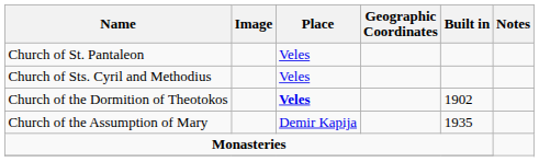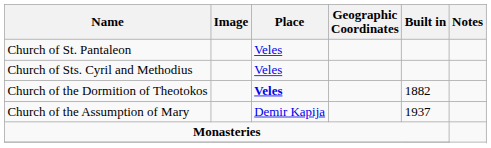 <table class="wikitable">
 <tr>
 <th><strong> Name</strong></th>
 <th><strong> Image</strong></th>
 <th><strong> Place</strong></th>
 <th><strong> Geographic</strong><br><strong>Coordinates</strong></th>
 <th><strong> Built in</strong></th>
 <th><strong> Notes</strong></th>
 </tr>
 <tr>
 <td>Church of St. Pantaleon</td>
 <td></td>
 <td><a href='#'>Veles</a></td>
 <td></td>
 <td></td>
 <td></td>
 </tr>
 <tr>
 <td>Church of Sts. Cyril and Methodius</td>
 <td></td>
 <td><a href='#'>Veles</a></td>
 <td></td>
 <td></td>
 <td></td>
 </tr>
 <tr>
 <td>Church of the Dormition of Theotokos</td>
 <td></td>
 <td><strong><a href='#'>Veles</a></strong></td>
 <td></td>
-<td>1902</td>
+<td>1882</td>
 <td></td>
 </tr>
 <tr>
 <td>Church of the Assumption of Mary</td>
 <td></td>
 <td><a href='#'>Demir Kapija</a></td>
 <td></td>
-<td>1935</td>
+<td>1937</td>
 <td></td>
 </tr>
 <tr>
 <td colspan="5" align="center"><strong>Monasteries</strong></td>
 </tr>
 <tr>
 </tr>
 </table>
